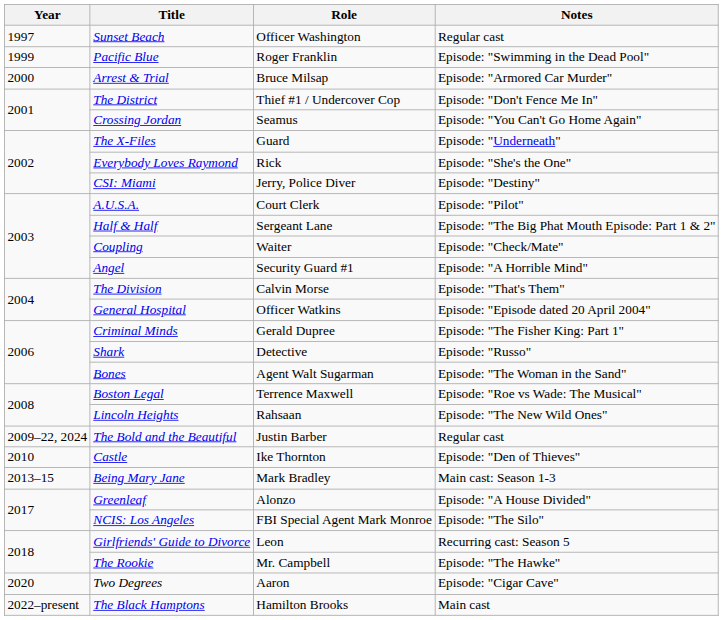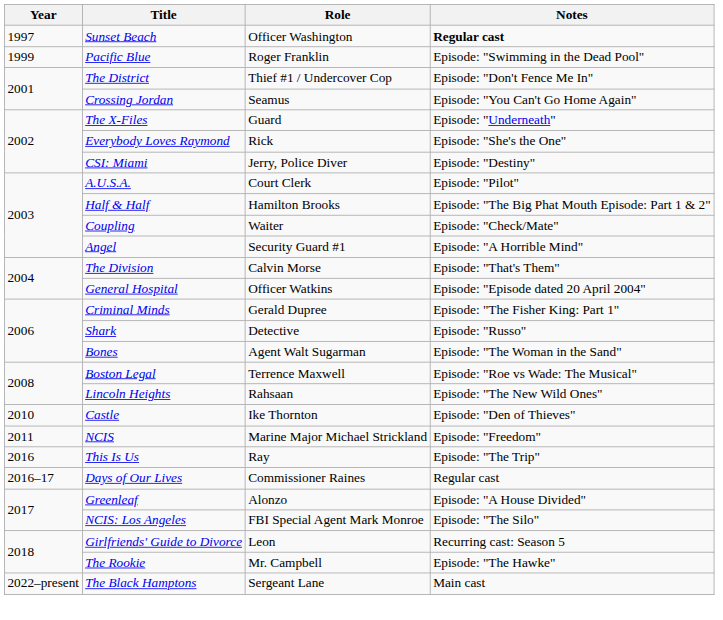 <table class="wikitable sortable">
 <tr>
 <th>Year</th>
 <th>Title</th>
 <th>Role</th>
 <th>Notes</th>
 </tr>
 <tr>
 <td>1997</td>
 <td><em><a href='#'>Sunset Beach</a></em></td>
 <td>Officer Washington</td>
-<td>Regular cast</td>
+<td><strong>Regular cast</strong></td>
 </tr>
 <tr>
 <td>1999</td>
 <td><em><a href='#'>Pacific Blue</a></em></td>
 <td>Roger Franklin</td>
 <td>Episode: "Swimming in the Dead Pool"</td>
-</tr>
-<tr>
-<td>2000</td>
-<td><em><a href='#'>Arrest & Trial</a></em></td>
-<td>Bruce Milsap</td>
-<td>Episode: "Armored Car Murder"</td>
 </tr>
 <tr>
 <td rowspan="2">2001</td>
 <td><em><a href='#'>The District</a></em></td>
 <td>Thief #1 / Undercover Cop</td>
 <td>Episode: "Don't Fence Me In"</td>
 </tr>
 <tr>
 <td><em><a href='#'>Crossing Jordan</a></em></td>
 <td>Seamus</td>
 <td>Episode: "You Can't Go Home Again"</td>
 </tr>
 <tr>
 <td rowspan="3">2002</td>
 <td><em><a href='#'>The X-Files</a></em></td>
 <td>Guard</td>
 <td>Episode: "<a href='#'>Underneath</a>"</td>
 </tr>
 <tr>
 <td><em><a href='#'>Everybody Loves Raymond</a></em></td>
 <td>Rick</td>
 <td>Episode: "She's the One"</td>
 </tr>
 <tr>
 <td><em><a href='#'>CSI: Miami</a></em></td>
 <td>Jerry, Police Diver</td>
 <td>Episode: "Destiny"</td>
 </tr>
 <tr>
 <td rowspan="4">2003</td>
 <td><em><a href='#'>A.U.S.A.</a></em></td>
 <td>Court Clerk</td>
 <td>Episode: "Pilot"</td>
 </tr>
 <tr>
 <td><em><a href='#'>Half & Half</a></em></td>
-<td>Sergeant Lane</td>
+<td>Hamilton Brooks</td>
 <td>Episode: "The Big Phat Mouth Episode: Part 1 & 2"</td>
 </tr>
 <tr>
 <td><em><a href='#'>Coupling</a></em></td>
 <td>Waiter</td>
 <td>Episode: "Check/Mate"</td>
 </tr>
 <tr>
 <td><em><a href='#'>Angel</a></em></td>
 <td>Security Guard #1</td>
 <td>Episode: "A Horrible Mind"</td>
 </tr>
 <tr>
 <td rowspan="2">2004</td>
 <td><em><a href='#'>The Division</a></em></td>
 <td>Calvin Morse</td>
 <td>Episode: "That's Them"</td>
 </tr>
 <tr>
 <td><em><a href='#'>General Hospital</a></em></td>
 <td>Officer Watkins</td>
 <td>Episode: "Episode dated 20 April 2004"</td>
 </tr>
 <tr>
 <td rowspan="3">2006</td>
 <td><em><a href='#'>Criminal Minds</a></em></td>
 <td>Gerald Dupree</td>
 <td>Episode: "The Fisher King: Part 1"</td>
 </tr>
 <tr>
 <td><em><a href='#'>Shark</a></em></td>
 <td>Detective</td>
 <td>Episode: "Russo"</td>
 </tr>
 <tr>
 <td><em><a href='#'>Bones</a></em></td>
 <td>Agent Walt Sugarman</td>
 <td>Episode: "The Woman in the Sand"</td>
 </tr>
 <tr>
 <td rowspan="2">2008</td>
 <td><em><a href='#'>Boston Legal</a></em></td>
 <td>Terrence Maxwell</td>
 <td>Episode: "Roe vs Wade: The Musical"</td>
 </tr>
 <tr>
 <td><em><a href='#'>Lincoln Heights</a></em></td>
 <td>Rahsaan</td>
 <td>Episode: "The New Wild Ones"</td>
 </tr>
 <tr>
-<td>2009–22, 2024</td>
-<td><em><a href='#'>The Bold and the Beautiful</a></em></td>
-<td>Justin Barber</td>
-<td>Regular cast</td>
-</tr>
-<tr>
 <td>2010</td>
 <td><em><a href='#'>Castle</a></em></td>
 <td>Ike Thornton</td>
 <td>Episode: "Den of Thieves"</td>
 </tr>
 <tr>
-<td>2013–15</td>
-<td><em><a href='#'>Being Mary Jane</a></em></td>
-<td>Mark Bradley</td>
-<td>Main cast: Season 1-3</td>
+<td>2011</td>
+<td><em><a href='#'>NCIS</a></em></td>
+<td>Marine Major Michael Strickland</td>
+<td>Episode: "Freedom"</td>
+</tr>
+<tr>
+<td>2016</td>
+<td><em><a href='#'>This Is Us</a></em></td>
+<td>Ray</td>
+<td>Episode: "The Trip"</td>
+</tr>
+<tr>
+<td>2016–17</td>
+<td><em><a href='#'>Days of Our Lives</a></em></td>
+<td>Commissioner Raines</td>
+<td>Regular cast</td>
 </tr>
 <tr>
 <td rowspan="2">2017</td>
 <td><em><a href='#'>Greenleaf</a></em></td>
 <td>Alonzo</td>
 <td>Episode: "A House Divided"</td>
 </tr>
 <tr>
 <td><em><a href='#'>NCIS: Los Angeles</a></em></td>
 <td>FBI Special Agent Mark Monroe</td>
 <td>Episode: "The Silo"</td>
 </tr>
 <tr>
 <td rowspan="2">2018</td>
 <td><em><a href='#'>Girlfriends' Guide to Divorce</a></em></td>
 <td>Leon</td>
 <td>Recurring cast: Season 5</td>
 </tr>
 <tr>
 <td><em><a href='#'>The Rookie</a></em></td>
 <td>Mr. Campbell</td>
 <td>Episode: "The Hawke"</td>
 </tr>
 <tr>
-<td>2020</td>
-<td><em>Two Degrees</em></td>
-<td>Aaron</td>
-<td>Episode: "Cigar Cave"</td>
-</tr>
-<tr>
 <td>2022–present</td>
 <td><em><a href='#'>The Black Hamptons</a></em></td>
-<td>Hamilton Brooks</td>
+<td>Sergeant Lane</td>
 <td>Main cast</td>
 </tr>
 </table>
